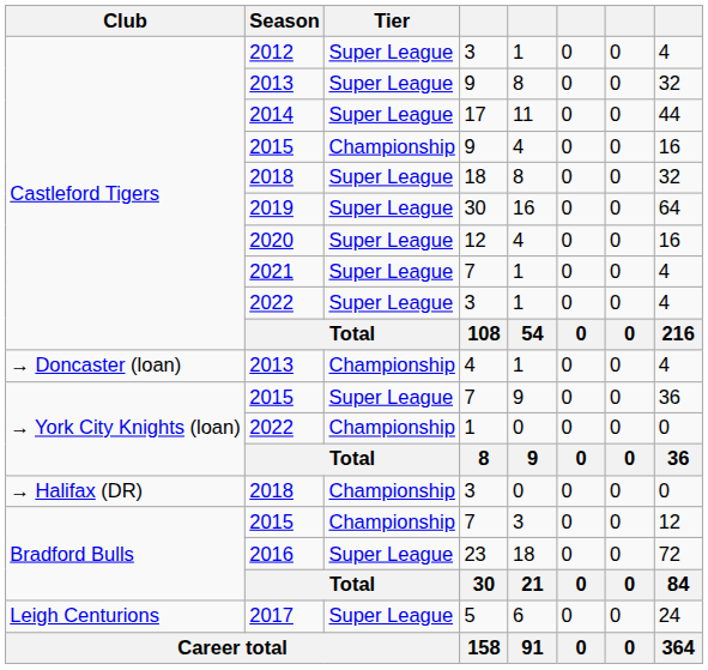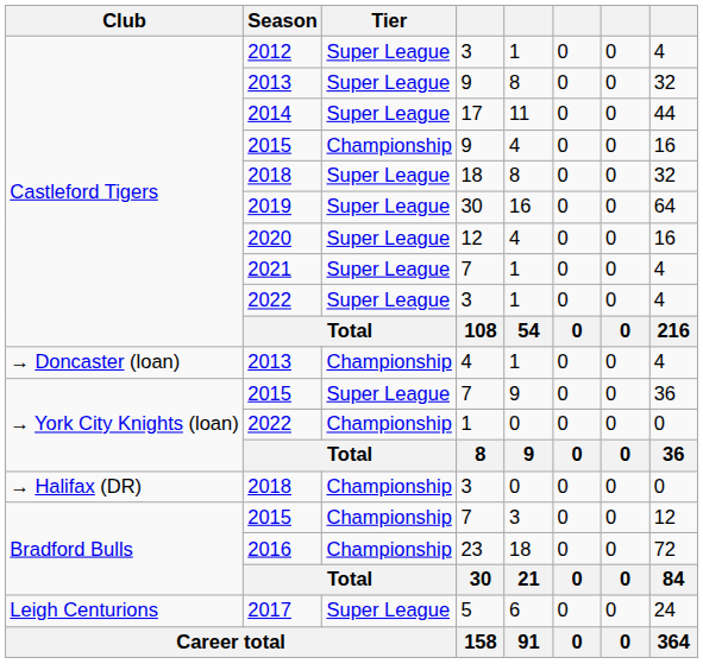 <table class="wikitable defaultcenter">
 <tr>
 <th>Club</th>
 <th>Season</th>
 <th>Tier</th>
 <th style="width:2em;"></th>
 <th style="width:2em;"></th>
 <th style="width:2em;"></th>
 <th style="width:2em;"></th>
 <th style="width:2em;"></th>
 </tr>
 <tr>
 <td rowspan="10" style="text-align:left;"> <a href='#'>Castleford Tigers</a></td>
 <td><a href='#'>2012</a></td>
 <td><a href='#'>Super League</a></td>
 <td>3</td>
 <td>1</td>
 <td>0</td>
 <td>0</td>
 <td>4</td>
 </tr>
 <tr>
 <td><a href='#'>2013</a></td>
 <td><a href='#'>Super League</a></td>
 <td>9</td>
 <td>8</td>
 <td>0</td>
 <td>0</td>
 <td>32</td>
 </tr>
 <tr>
 <td><a href='#'>2014</a></td>
 <td><a href='#'>Super League</a></td>
 <td>17</td>
 <td>11</td>
 <td>0</td>
 <td>0</td>
 <td>44</td>
 </tr>
 <tr>
 <td><a href='#'>2015</a></td>
 <td><a href='#'>Championship</a></td>
 <td>9</td>
 <td>4</td>
 <td>0</td>
 <td>0</td>
 <td>16</td>
 </tr>
 <tr>
 <td><a href='#'>2018</a></td>
 <td><a href='#'>Super League</a></td>
 <td>18</td>
 <td>8</td>
 <td>0</td>
 <td>0</td>
 <td>32</td>
 </tr>
 <tr>
 <td><a href='#'>2019</a></td>
 <td><a href='#'>Super League</a></td>
 <td>30</td>
 <td>16</td>
 <td>0</td>
 <td>0</td>
 <td>64</td>
 </tr>
 <tr>
 <td><a href='#'>2020</a></td>
 <td><a href='#'>Super League</a></td>
 <td>12</td>
 <td>4</td>
 <td>0</td>
 <td>0</td>
 <td>16</td>
 </tr>
 <tr>
 <td><a href='#'>2021</a></td>
 <td><a href='#'>Super League</a></td>
 <td>7</td>
 <td>1</td>
 <td>0</td>
 <td>0</td>
 <td>4</td>
 </tr>
 <tr>
 <td><a href='#'>2022</a></td>
 <td><a href='#'>Super League</a></td>
 <td>3</td>
 <td>1</td>
 <td>0</td>
 <td>0</td>
 <td>4</td>
 </tr>
 <tr>
 <th colspan="2">Total</th>
 <th>108</th>
 <th>54</th>
 <th>0</th>
 <th>0</th>
 <th>216</th>
 </tr>
 <tr>
 <td style="text-align:left;">→  <a href='#'>Doncaster</a> (loan)</td>
 <td><a href='#'>2013</a></td>
 <td><a href='#'>Championship</a></td>
 <td>4</td>
 <td>1</td>
 <td>0</td>
 <td>0</td>
 <td>4</td>
 </tr>
 <tr>
 <td rowspan="3" style="text-align:left;">→  <a href='#'>York City Knights</a> (loan)</td>
 <td><a href='#'>2015</a></td>
 <td><a href='#'>Super League</a></td>
 <td>7</td>
 <td>9</td>
 <td>0</td>
 <td>0</td>
 <td>36</td>
 </tr>
 <tr>
 <td><a href='#'>2022</a></td>
 <td><a href='#'>Championship</a></td>
 <td>1</td>
 <td>0</td>
 <td>0</td>
 <td>0</td>
 <td>0</td>
 </tr>
 <tr>
 <th colspan="2">Total</th>
 <th>8</th>
 <th>9</th>
 <th>0</th>
 <th>0</th>
 <th>36</th>
 </tr>
 <tr>
 <td style="text-align:left;">→  <a href='#'>Halifax</a> (DR)</td>
 <td><a href='#'>2018</a></td>
 <td><a href='#'>Championship</a></td>
 <td>3</td>
 <td>0</td>
 <td>0</td>
 <td>0</td>
 <td>0</td>
 </tr>
 <tr>
 <td rowspan="3" style="text-align:left;"> <a href='#'>Bradford Bulls</a></td>
 <td><a href='#'>2015</a></td>
 <td><a href='#'>Championship</a></td>
 <td>7</td>
 <td>3</td>
 <td>0</td>
 <td>0</td>
 <td>12</td>
 </tr>
 <tr>
 <td><a href='#'>2016</a></td>
-<td><a href='#'>Super League</a></td>
+<td><a href='#'>Championship</a></td>
 <td>23</td>
 <td>18</td>
 <td>0</td>
 <td>0</td>
 <td>72</td>
 </tr>
 <tr>
 <th colspan="2">Total</th>
 <th>30</th>
 <th>21</th>
 <th>0</th>
 <th>0</th>
 <th>84</th>
 </tr>
 <tr>
 <td style="text-align:left;"> <a href='#'>Leigh Centurions</a></td>
 <td><a href='#'>2017</a></td>
 <td><a href='#'>Super League</a></td>
 <td>5</td>
 <td>6</td>
 <td>0</td>
 <td>0</td>
 <td>24</td>
 </tr>
 <tr>
 <th colspan="3">Career total</th>
 <th>158</th>
 <th>91</th>
 <th>0</th>
 <th>0</th>
 <th>364</th>
 </tr>
 </table>
